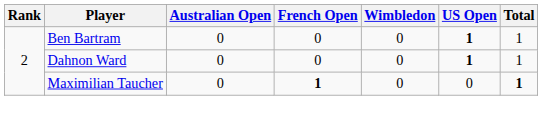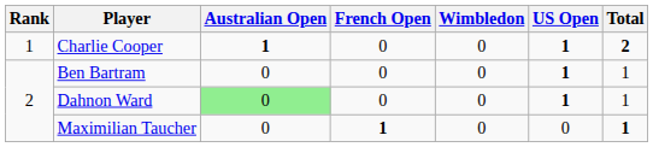 <table class="wikitable sortable" style="text-align:center">
 <tr>
 <th align="center">Rank</th>
 <th align="center">Player</th>
 <th align="center"><a href='#'>Australian Open</a></th>
 <th align="center"><a href='#'>French Open</a></th>
 <th align="center"><a href='#'>Wimbledon</a></th>
 <th align="center"><a href='#'>US Open</a></th>
 <th align="center">Total</th>
+</tr>
+<tr>
+<td>1</td>
+<td style="text-align:left;" data-sort-value=""> <a href='#'>Charlie Cooper</a></td>
+<td><strong>1</strong></td>
+<td>0</td>
+<td>0</td>
+<td><strong>1</strong></td>
+<td><strong>2</strong></td>
 </tr>
 <tr>
 <td rowspan="3">2</td>
 <td style="text-align:left;" data-sort-value=""> <a href='#'>Ben Bartram</a></td>
 <td>0</td>
 <td>0</td>
 <td>0</td>
 <td><strong>1</strong></td>
 <td>1</td>
 </tr>
 <tr>
 <td style="text-align:left;" data-sort-value=""> <a href='#'>Dahnon Ward</a></td>
-<td>0</td>
+<td style="background: lightgreen;">0</td>
 <td>0</td>
 <td>0</td>
 <td><strong>1</strong></td>
 <td>1</td>
 </tr>
 <tr>
 <td style="text-align:left;" data-sort-value=""> <a href='#'>Maximilian Taucher</a></td>
 <td>0</td>
 <td><strong>1</strong></td>
 <td>0</td>
 <td>0</td>
 <td><strong>1</strong></td>
 </tr>
 </table>
